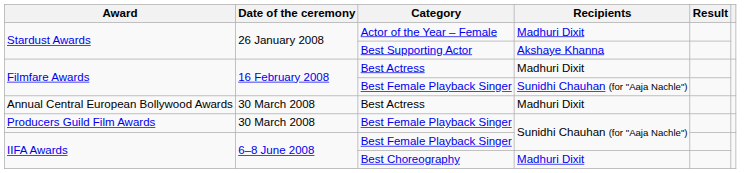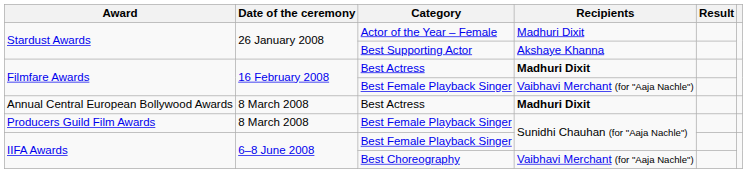 <table class="wikitable plainrowheaders sortable">
 <tr>
 <th scope="col">Award</th>
 <th scope="col">Date of the ceremony</th>
 <th scope="col">Category</th>
 <th scope="col">Recipients</th>
 <th scope="col">Result</th>
 <th class="unsortable" scope="col"></th>
 </tr>
 <tr>
 <td rowspan="2"><a href='#'>Stardust Awards</a></td>
 <td rowspan="2">26 January 2008</td>
 <td><a href='#'>Actor of the Year – Female</a></td>
 <td><a href='#'>Madhuri Dixit</a></td>
 <td></td>
 <td rowspan="2"></td>
 </tr>
 <tr>
 <td><a href='#'>Best Supporting Actor</a></td>
 <td><a href='#'>Akshaye Khanna</a></td>
 <td></td>
 </tr>
 <tr>
 <td rowspan="2" scope="row"><a href='#'>Filmfare Awards</a></td>
 <td rowspan="2"><a href='#'>16 February 2008</a></td>
 <td><a href='#'>Best Actress</a></td>
-<td>Madhuri Dixit</td>
+<td><strong>Madhuri Dixit</strong></td>
 <td></td>
 <td rowspan="2"></td>
 </tr>
 <tr>
 <td><a href='#'>Best Female Playback Singer</a></td>
-<td><a href='#'>Sunidhi Chauhan</a> <small>(for "Aaja Nachle")</small></td>
+<td><a href='#'>Vaibhavi Merchant</a> <small>(for "Aaja Nachle")</small></td>
 <td></td>
 </tr>
 <tr>
 <td>Annual Central European Bollywood Awards</td>
-<td>30 March 2008</td>
+<td>8 March 2008</td>
 <td>Best Actress</td>
-<td>Madhuri Dixit</td>
+<td><strong>Madhuri Dixit</strong></td>
 <td></td>
 <td align="center"></td>
 </tr>
 <tr>
 <td><a href='#'>Producers Guild Film Awards</a></td>
-<td>30 March 2008</td>
+<td>8 March 2008</td>
 <td><a href='#'>Best Female Playback Singer</a></td>
 <td rowspan="2">Sunidhi Chauhan <small>(for "Aaja Nachle")</small></td>
 <td></td>
 <td align="center"></td>
 </tr>
 <tr>
 <td rowspan="2"><a href='#'>IIFA Awards</a></td>
 <td rowspan="2"><a href='#'>6–8 June 2008</a></td>
 <td><a href='#'>Best Female Playback Singer</a></td>
 <td></td>
 <td rowspan="2"></td>
 </tr>
 <tr>
 <td><a href='#'>Best Choreography</a></td>
-<td><a href='#'>Madhuri Dixit</a></td>
+<td><a href='#'>Vaibhavi Merchant</a> <small>(for "Aaja Nachle")</small></td>
 <td></td>
 </tr>
 </table>
